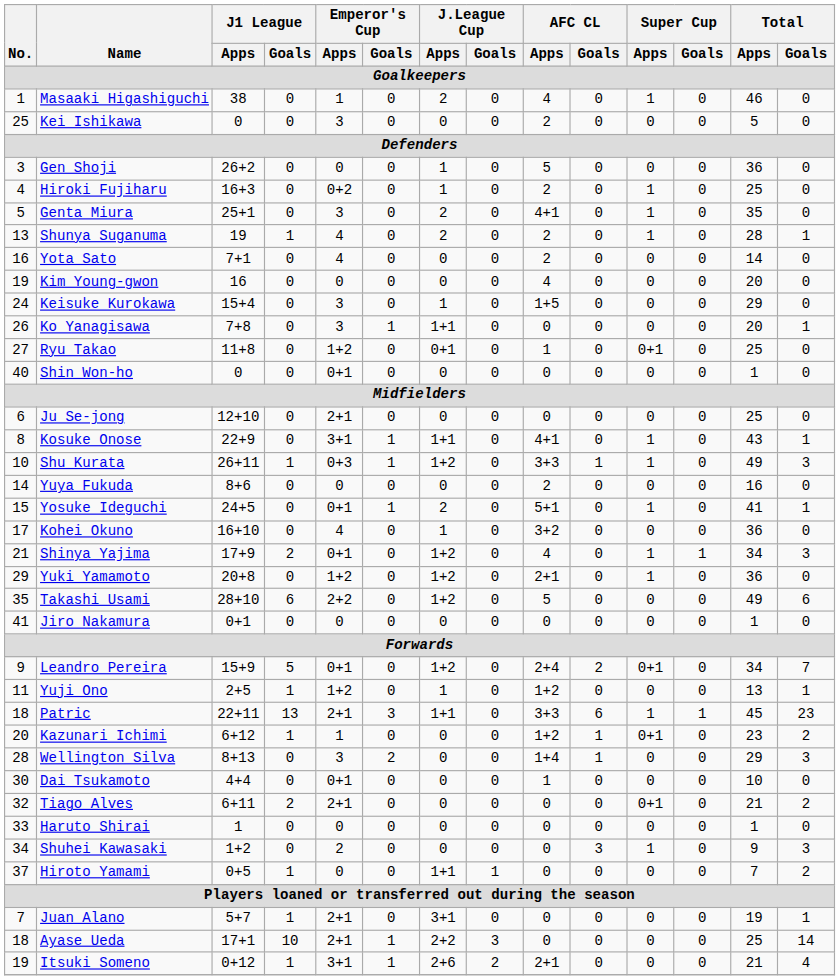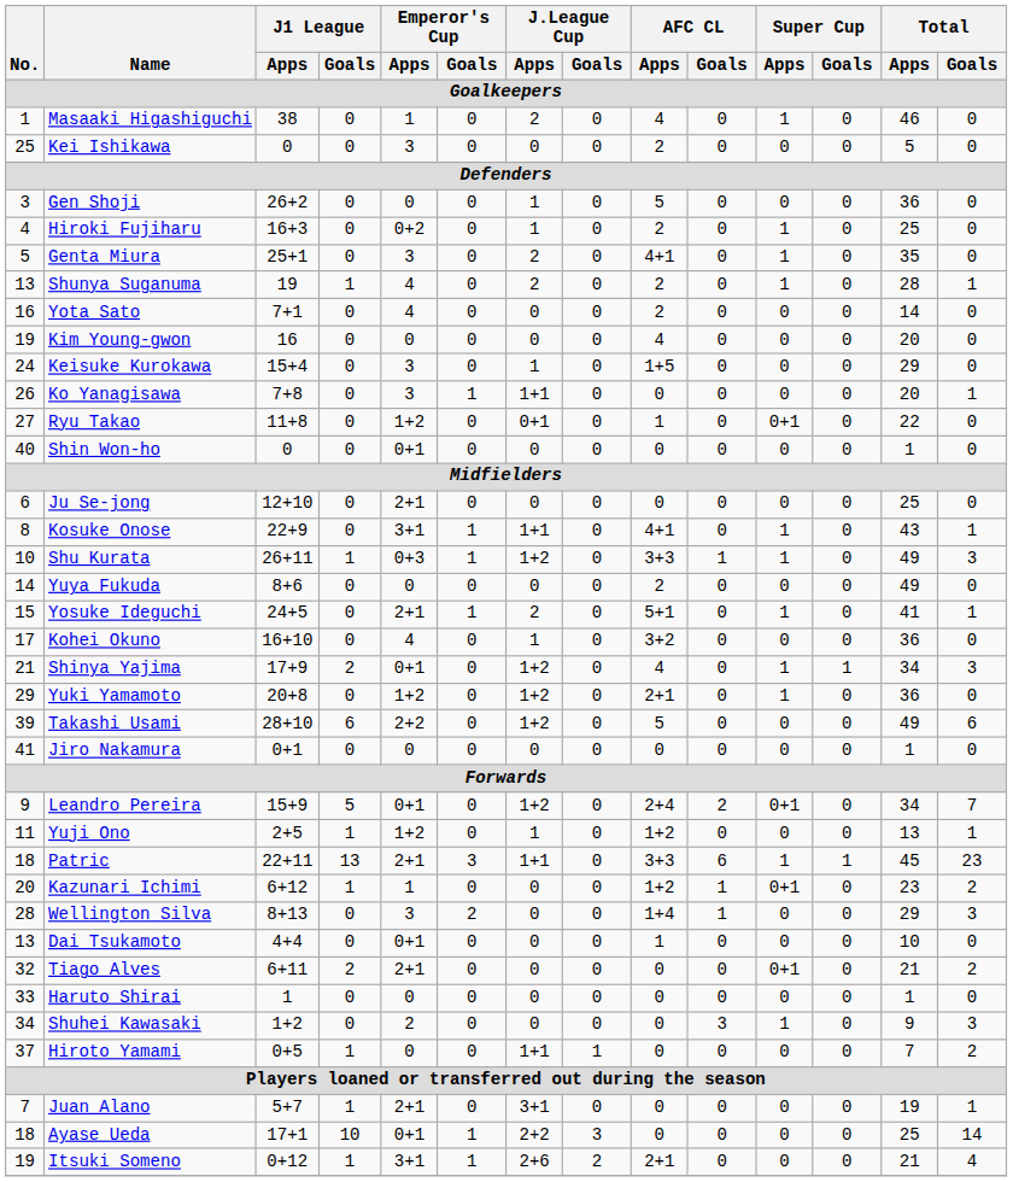 <table class="wikitable sortable" style="text-align:center; font-size:95%;">
 <tr>
 <th rowspan="2" style="vertical-align:bottom;">No.</th>
 <th rowspan="2" style="vertical-align:bottom;">Name</th>
 <th colspan="2" style="width:85px;">J1 League</th>
 <th colspan="2" style="width:85px;">Emperor's Cup</th>
 <th colspan="2" style="width:85px;">J.League Cup</th>
 <th colspan="2" style="width:85px;">AFC CL</th>
 <th colspan="2" style="width:85px;">Super Cup</th>
 <th colspan="2" style="width:85px;">Total</th>
 </tr>
 <tr>
 <th>Apps</th>
 <th>Goals</th>
 <th>Apps</th>
 <th>Goals</th>
 <th>Apps</th>
 <th>Goals</th>
 <th>Apps</th>
 <th>Goals</th>
 <th>Apps</th>
 <th>Goals</th>
 <th>Apps</th>
 <th>Goals</th>
 </tr>
 <tr>
 <th colspan=15 style=background:#dcdcdc; text-align:center><em>Goalkeepers</em></th>
 </tr>
 <tr>
 <td>1</td>
 <td align="left"> <a href='#'>Masaaki Higashiguchi</a></td>
 <td>38</td>
 <td>0</td>
 <td>1</td>
 <td>0</td>
 <td>2</td>
 <td>0</td>
 <td>4</td>
 <td>0</td>
 <td>1</td>
 <td>0</td>
 <td>46</td>
 <td>0</td>
 </tr>
 <tr>
 <td>25</td>
 <td align="left"> <a href='#'>Kei Ishikawa</a></td>
 <td>0</td>
 <td>0</td>
 <td>3</td>
 <td>0</td>
 <td>0</td>
 <td>0</td>
 <td>2</td>
 <td>0</td>
 <td>0</td>
 <td>0</td>
 <td>5</td>
 <td>0</td>
 </tr>
 <tr>
 <th colspan=15 style=background:#dcdcdc; text-align:center><em>Defenders</em></th>
 </tr>
 <tr>
 <td>3</td>
 <td align="left"> <a href='#'>Gen Shoji</a></td>
 <td>26+2</td>
 <td>0</td>
 <td>0</td>
 <td>0</td>
 <td>1</td>
 <td>0</td>
 <td>5</td>
 <td>0</td>
 <td>0</td>
 <td>0</td>
 <td>36</td>
 <td>0</td>
 </tr>
 <tr>
 <td>4</td>
 <td align="left"> <a href='#'>Hiroki Fujiharu</a></td>
 <td>16+3</td>
 <td>0</td>
 <td>0+2</td>
 <td>0</td>
 <td>1</td>
 <td>0</td>
 <td>2</td>
 <td>0</td>
 <td>1</td>
 <td>0</td>
 <td>25</td>
 <td>0</td>
 </tr>
 <tr>
 <td>5</td>
 <td align="left"> <a href='#'>Genta Miura</a></td>
 <td>25+1</td>
 <td>0</td>
 <td>3</td>
 <td>0</td>
 <td>2</td>
 <td>0</td>
 <td>4+1</td>
 <td>0</td>
 <td>1</td>
 <td>0</td>
 <td>35</td>
 <td>0</td>
 </tr>
 <tr>
 <td>13</td>
 <td align="left"> <a href='#'>Shunya Suganuma</a></td>
 <td>19</td>
 <td>1</td>
 <td>4</td>
 <td>0</td>
 <td>2</td>
 <td>0</td>
 <td>2</td>
 <td>0</td>
 <td>1</td>
 <td>0</td>
 <td>28</td>
 <td>1</td>
 </tr>
 <tr>
 <td>16</td>
 <td align="left"> <a href='#'>Yota Sato</a></td>
 <td>7+1</td>
 <td>0</td>
 <td>4</td>
 <td>0</td>
 <td>0</td>
 <td>0</td>
 <td>2</td>
 <td>0</td>
 <td>0</td>
 <td>0</td>
 <td>14</td>
 <td>0</td>
 </tr>
 <tr>
 <td>19</td>
 <td align="left"> <a href='#'>Kim Young-gwon</a></td>
 <td>16</td>
 <td>0</td>
 <td>0</td>
 <td>0</td>
 <td>0</td>
 <td>0</td>
 <td>4</td>
 <td>0</td>
 <td>0</td>
 <td>0</td>
 <td>20</td>
 <td>0</td>
 </tr>
 <tr>
 <td>24</td>
 <td align="left"> <a href='#'>Keisuke Kurokawa</a></td>
 <td>15+4</td>
 <td>0</td>
 <td>3</td>
 <td>0</td>
 <td>1</td>
 <td>0</td>
 <td>1+5</td>
 <td>0</td>
 <td>0</td>
 <td>0</td>
 <td>29</td>
 <td>0</td>
 </tr>
 <tr>
 <td>26</td>
 <td align="left"> <a href='#'>Ko Yanagisawa</a></td>
 <td>7+8</td>
 <td>0</td>
 <td>3</td>
 <td>1</td>
 <td>1+1</td>
 <td>0</td>
 <td>0</td>
 <td>0</td>
 <td>0</td>
 <td>0</td>
 <td>20</td>
 <td>1</td>
 </tr>
 <tr>
 <td>27</td>
 <td align="left"> <a href='#'>Ryu Takao</a></td>
 <td>11+8</td>
 <td>0</td>
 <td>1+2</td>
 <td>0</td>
 <td>0+1</td>
 <td>0</td>
 <td>1</td>
 <td>0</td>
 <td>0+1</td>
 <td>0</td>
-<td>25</td>
+<td>22</td>
 <td>0</td>
 </tr>
 <tr>
 <td>40</td>
 <td align="left"> <a href='#'>Shin Won-ho</a></td>
 <td>0</td>
 <td>0</td>
 <td>0+1</td>
 <td>0</td>
 <td>0</td>
 <td>0</td>
 <td>0</td>
 <td>0</td>
 <td>0</td>
 <td>0</td>
 <td>1</td>
 <td>0</td>
 </tr>
 <tr>
 <th colspan=15 style=background:#dcdcdc; text-align:center><em>Midfielders</em></th>
 </tr>
 <tr>
 <td>6</td>
 <td align="left"> <a href='#'>Ju Se-jong</a></td>
 <td>12+10</td>
 <td>0</td>
 <td>2+1</td>
 <td>0</td>
 <td>0</td>
 <td>0</td>
 <td>0</td>
 <td>0</td>
 <td>0</td>
 <td>0</td>
 <td>25</td>
 <td>0</td>
 </tr>
 <tr>
 <td>8</td>
 <td align="left"> <a href='#'>Kosuke Onose</a></td>
 <td>22+9</td>
 <td>0</td>
 <td>3+1</td>
 <td>1</td>
 <td>1+1</td>
 <td>0</td>
 <td>4+1</td>
 <td>0</td>
 <td>1</td>
 <td>0</td>
 <td>43</td>
 <td>1</td>
 </tr>
 <tr>
 <td>10</td>
 <td align="left"> <a href='#'>Shu Kurata</a></td>
 <td>26+11</td>
 <td>1</td>
 <td>0+3</td>
 <td>1</td>
 <td>1+2</td>
 <td>0</td>
 <td>3+3</td>
 <td>1</td>
 <td>1</td>
 <td>0</td>
 <td>49</td>
 <td>3</td>
 </tr>
 <tr>
 <td>14</td>
 <td align="left"> <a href='#'>Yuya Fukuda</a></td>
 <td>8+6</td>
 <td>0</td>
 <td>0</td>
 <td>0</td>
 <td>0</td>
 <td>0</td>
 <td>2</td>
 <td>0</td>
 <td>0</td>
 <td>0</td>
-<td>16</td>
+<td>49</td>
 <td>0</td>
 </tr>
 <tr>
 <td>15</td>
 <td align="left"> <a href='#'>Yosuke Ideguchi</a></td>
 <td>24+5</td>
 <td>0</td>
-<td>0+1</td>
+<td>2+1</td>
 <td>1</td>
 <td>2</td>
 <td>0</td>
 <td>5+1</td>
 <td>0</td>
 <td>1</td>
 <td>0</td>
 <td>41</td>
 <td>1</td>
 </tr>
 <tr>
 <td>17</td>
 <td align="left"> <a href='#'>Kohei Okuno</a></td>
 <td>16+10</td>
 <td>0</td>
 <td>4</td>
 <td>0</td>
 <td>1</td>
 <td>0</td>
 <td>3+2</td>
 <td>0</td>
 <td>0</td>
 <td>0</td>
 <td>36</td>
 <td>0</td>
 </tr>
 <tr>
 <td>21</td>
 <td align="left"> <a href='#'>Shinya Yajima</a></td>
 <td>17+9</td>
 <td>2</td>
 <td>0+1</td>
 <td>0</td>
 <td>1+2</td>
 <td>0</td>
 <td>4</td>
 <td>0</td>
 <td>1</td>
 <td>1</td>
 <td>34</td>
 <td>3</td>
 </tr>
 <tr>
 <td>29</td>
 <td align="left"> <a href='#'>Yuki Yamamoto</a></td>
 <td>20+8</td>
 <td>0</td>
 <td>1+2</td>
 <td>0</td>
 <td>1+2</td>
 <td>0</td>
 <td>2+1</td>
 <td>0</td>
 <td>1</td>
 <td>0</td>
 <td>36</td>
 <td>0</td>
 </tr>
 <tr>
-<td>35</td>
+<td>39</td>
 <td align="left"> <a href='#'>Takashi Usami</a></td>
 <td>28+10</td>
 <td>6</td>
 <td>2+2</td>
 <td>0</td>
 <td>1+2</td>
 <td>0</td>
 <td>5</td>
 <td>0</td>
 <td>0</td>
 <td>0</td>
 <td>49</td>
 <td>6</td>
 </tr>
 <tr>
 <td>41</td>
 <td align="left"> <a href='#'>Jiro Nakamura</a></td>
 <td>0+1</td>
 <td>0</td>
 <td>0</td>
 <td>0</td>
 <td>0</td>
 <td>0</td>
 <td>0</td>
 <td>0</td>
 <td>0</td>
 <td>0</td>
 <td>1</td>
 <td>0</td>
 </tr>
 <tr>
 <th colspan=15 style=background:#dcdcdc; text-align:center><em>Forwards</em></th>
 </tr>
 <tr>
 <td>9</td>
 <td align="left"> <a href='#'>Leandro Pereira</a></td>
 <td>15+9</td>
 <td>5</td>
 <td>0+1</td>
 <td>0</td>
 <td>1+2</td>
 <td>0</td>
 <td>2+4</td>
 <td>2</td>
 <td>0+1</td>
 <td>0</td>
 <td>34</td>
 <td>7</td>
 </tr>
 <tr>
 <td>11</td>
 <td align="left"> <a href='#'>Yuji Ono</a></td>
 <td>2+5</td>
 <td>1</td>
 <td>1+2</td>
 <td>0</td>
 <td>1</td>
 <td>0</td>
 <td>1+2</td>
 <td>0</td>
 <td>0</td>
 <td>0</td>
 <td>13</td>
 <td>1</td>
 </tr>
 <tr>
 <td>18</td>
 <td align="left"> <a href='#'>Patric</a></td>
 <td>22+11</td>
 <td>13</td>
 <td>2+1</td>
 <td>3</td>
 <td>1+1</td>
 <td>0</td>
 <td>3+3</td>
 <td>6</td>
 <td>1</td>
 <td>1</td>
 <td>45</td>
 <td>23</td>
 </tr>
 <tr>
 <td>20</td>
 <td align="left"> <a href='#'>Kazunari Ichimi</a></td>
 <td>6+12</td>
 <td>1</td>
 <td>1</td>
 <td>0</td>
 <td>0</td>
 <td>0</td>
 <td>1+2</td>
 <td>1</td>
 <td>0+1</td>
 <td>0</td>
 <td>23</td>
 <td>2</td>
 </tr>
 <tr>
 <td>28</td>
 <td align="left"> <a href='#'>Wellington Silva</a></td>
 <td>8+13</td>
 <td>0</td>
 <td>3</td>
 <td>2</td>
 <td>0</td>
 <td>0</td>
 <td>1+4</td>
 <td>1</td>
 <td>0</td>
 <td>0</td>
 <td>29</td>
 <td>3</td>
 </tr>
 <tr>
-<td>30</td>
+<td>13</td>
 <td align="left"> <a href='#'>Dai Tsukamoto</a></td>
 <td>4+4</td>
 <td>0</td>
 <td>0+1</td>
 <td>0</td>
 <td>0</td>
 <td>0</td>
 <td>1</td>
 <td>0</td>
 <td>0</td>
 <td>0</td>
 <td>10</td>
 <td>0</td>
 </tr>
 <tr>
 <td>32</td>
 <td align="left"> <a href='#'>Tiago Alves</a></td>
 <td>6+11</td>
 <td>2</td>
 <td>2+1</td>
 <td>0</td>
 <td>0</td>
 <td>0</td>
 <td>0</td>
 <td>0</td>
 <td>0+1</td>
 <td>0</td>
 <td>21</td>
 <td>2</td>
 </tr>
 <tr>
 <td>33</td>
 <td align="left"> <a href='#'>Haruto Shirai</a></td>
 <td>1</td>
 <td>0</td>
 <td>0</td>
 <td>0</td>
 <td>0</td>
 <td>0</td>
 <td>0</td>
 <td>0</td>
 <td>0</td>
 <td>0</td>
 <td>1</td>
 <td>0</td>
 </tr>
 <tr>
 <td>34</td>
 <td align="left"> <a href='#'>Shuhei Kawasaki</a></td>
 <td>1+2</td>
 <td>0</td>
 <td>2</td>
 <td>0</td>
 <td>0</td>
 <td>0</td>
 <td>0</td>
 <td>3</td>
 <td>1</td>
 <td>0</td>
 <td>9</td>
 <td>3</td>
 </tr>
 <tr>
 <td>37</td>
 <td align="left"> <a href='#'>Hiroto Yamami</a></td>
 <td>0+5</td>
 <td>1</td>
 <td>0</td>
 <td>0</td>
 <td>1+1</td>
 <td>1</td>
 <td>0</td>
 <td>0</td>
 <td>0</td>
 <td>0</td>
 <td>7</td>
 <td>2</td>
 </tr>
 <tr>
 <th colspan=14 style=background:#dcdcdc; text-align:center>Players loaned or transferred out during the season</th>
 </tr>
 <tr>
 <td>7</td>
 <td align="left"> <a href='#'>Juan Alano</a></td>
 <td>5+7</td>
 <td>1</td>
 <td>2+1</td>
 <td>0</td>
 <td>3+1</td>
 <td>0</td>
 <td>0</td>
 <td>0</td>
 <td>0</td>
 <td>0</td>
 <td>19</td>
 <td>1</td>
 </tr>
 <tr>
 <td>18</td>
 <td align="left"> <a href='#'>Ayase Ueda</a></td>
 <td>17+1</td>
 <td>10</td>
-<td>2+1</td>
+<td>0+1</td>
 <td>1</td>
 <td>2+2</td>
 <td>3</td>
 <td>0</td>
 <td>0</td>
 <td>0</td>
 <td>0</td>
 <td>25</td>
 <td>14</td>
 </tr>
 <tr>
 <td>19</td>
 <td align="left"> <a href='#'>Itsuki Someno</a></td>
 <td>0+12</td>
 <td>1</td>
 <td>3+1</td>
 <td>1</td>
 <td>2+6</td>
 <td>2</td>
 <td>2+1</td>
 <td>0</td>
 <td>0</td>
 <td>0</td>
 <td>21</td>
 <td>4</td>
 </tr>
 <tr>
 </tr>
 </table>
